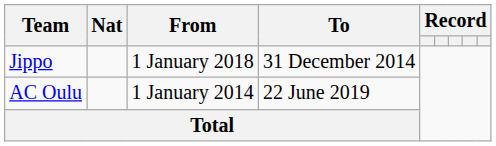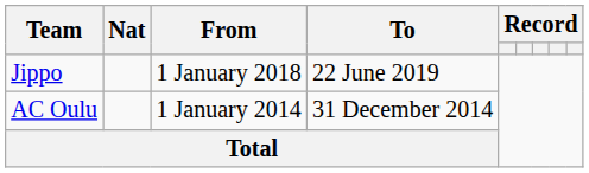 <table class="wikitable" style="text-align: center">
 <tr>
 <th rowspan=2>Team</th>
 <th rowspan=2>Nat</th>
 <th rowspan=2>From</th>
 <th rowspan=2>To</th>
 <th colspan=8>Record</th>
 </tr>
 <tr>
 <th></th>
 <th></th>
 <th></th>
 <th></th>
 <th></th>
 </tr>
 <tr>
 <td align=left><a href='#'>Jippo</a></td>
 <td></td>
 <td align=left>1 January 2018</td>
-<td align=left>31 December 2014<br></td>
+<td align=left>22 June 2019<br></td>
 </tr>
 <tr>
 <td align=left><a href='#'>AC Oulu</a></td>
 <td></td>
 <td align=left>1 January 2014</td>
-<td align=left>22 June 2019<br></td>
+<td align=left>31 December 2014<br></td>
 </tr>
 <tr>
 <th colspan=4>Total<br></th>
 </tr>
 </table>
